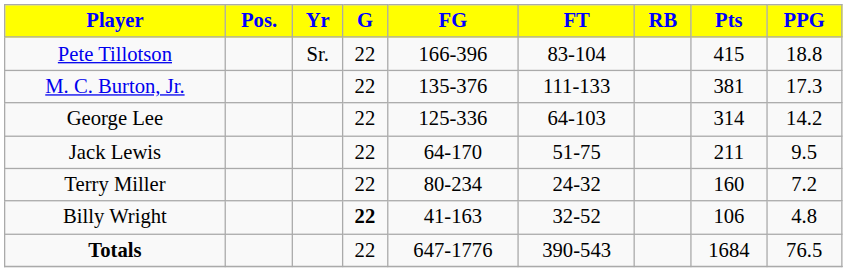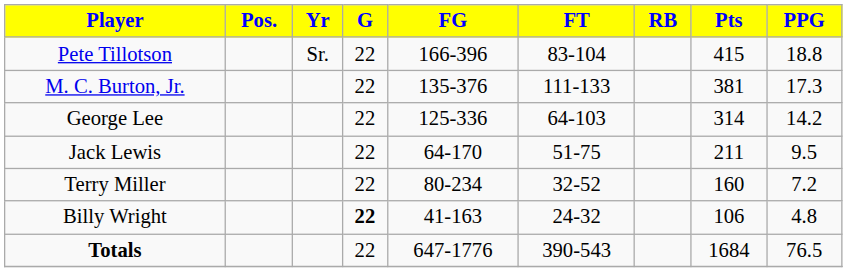 <table class="wikitable" width="650">
 <tr align="center"  style="background:yellow;color:blue;">
 <td><strong>Player</strong></td>
 <td><strong>Pos.</strong></td>
 <td><strong>Yr</strong></td>
 <td><strong>G</strong></td>
 <td><strong>FG</strong></td>
 <td><strong>FT</strong></td>
 <td><strong>RB</strong></td>
 <td><strong>Pts</strong></td>
 <td><strong>PPG</strong></td>
 </tr>
 <tr align="center" bgcolor="">
 <td><a href='#'>Pete Tillotson</a></td>
 <td></td>
 <td>Sr.</td>
 <td>22</td>
 <td>166-396</td>
 <td>83-104</td>
 <td></td>
 <td>415</td>
 <td>18.8</td>
 </tr>
 <tr align="center" bgcolor="">
 <td><a href='#'>M. C. Burton, Jr.</a></td>
 <td></td>
 <td></td>
 <td>22</td>
 <td>135-376</td>
 <td>111-133</td>
 <td></td>
 <td>381</td>
 <td>17.3</td>
 </tr>
 <tr align="center" bgcolor="">
 <td>George Lee</td>
 <td></td>
 <td></td>
 <td>22</td>
 <td>125-336</td>
 <td>64-103</td>
 <td></td>
 <td>314</td>
 <td>14.2</td>
 </tr>
 <tr align="center" bgcolor="">
 <td>Jack Lewis</td>
 <td></td>
 <td></td>
 <td>22</td>
 <td>64-170</td>
 <td>51-75</td>
 <td></td>
 <td>211</td>
 <td>9.5</td>
 </tr>
 <tr align="center" bgcolor="">
 <td>Terry Miller</td>
 <td></td>
 <td></td>
 <td>22</td>
 <td>80-234</td>
-<td>24-32</td>
+<td>32-52</td>
 <td></td>
 <td>160</td>
 <td>7.2</td>
 </tr>
 <tr align="center" bgcolor="">
 <td>Billy Wright</td>
 <td></td>
 <td></td>
 <td><strong>22</strong></td>
 <td>41-163</td>
-<td>32-52</td>
+<td>24-32</td>
 <td></td>
 <td>106</td>
 <td>4.8</td>
 </tr>
 <tr align="center" bgcolor="">
 <td><strong>Totals</strong></td>
 <td></td>
 <td></td>
 <td>22</td>
 <td>647-1776</td>
 <td>390-543</td>
 <td></td>
 <td>1684</td>
 <td>76.5</td>
 </tr>
 <tr align="center" bgcolor="">
 </tr>
 </table>
